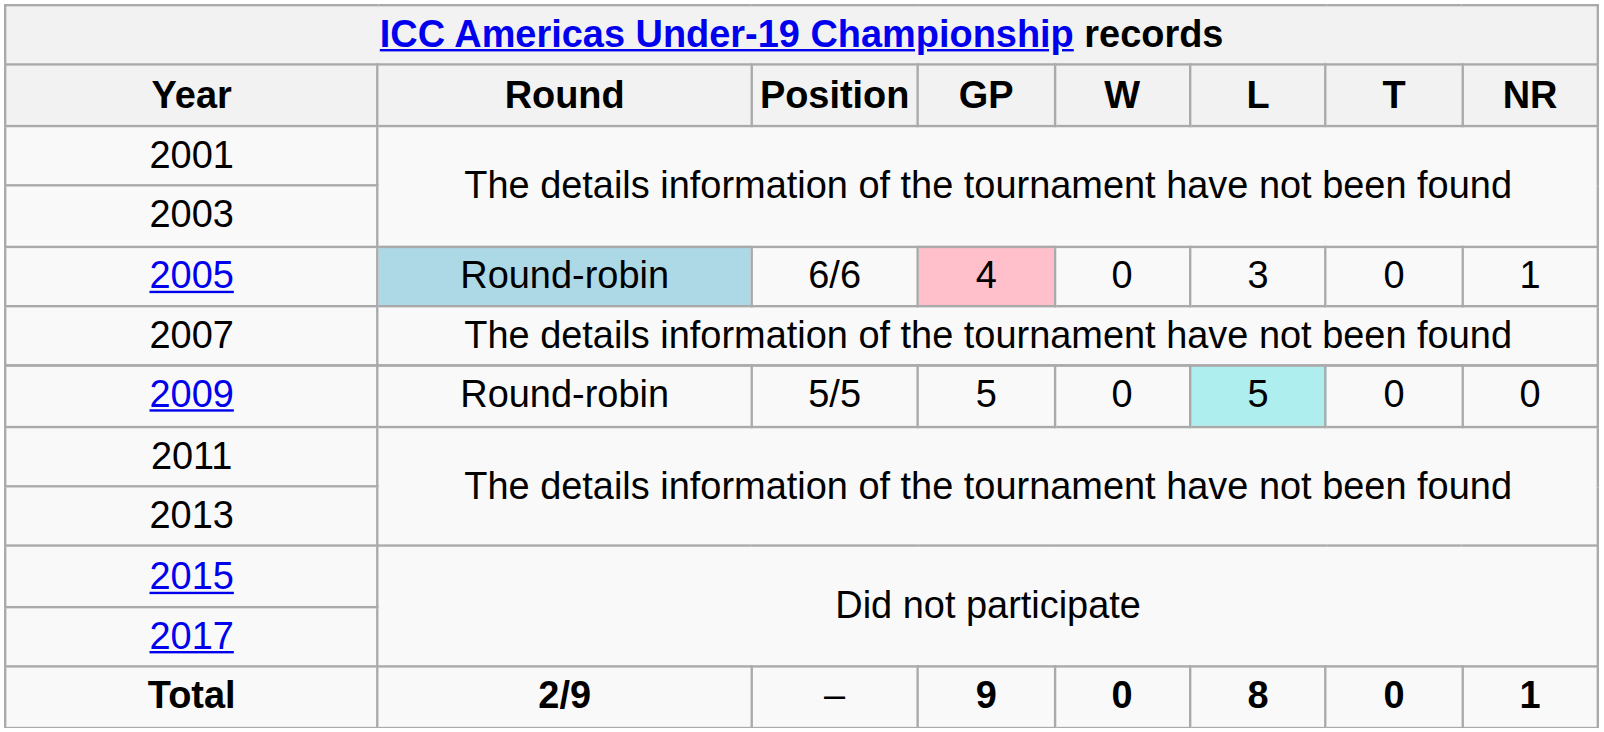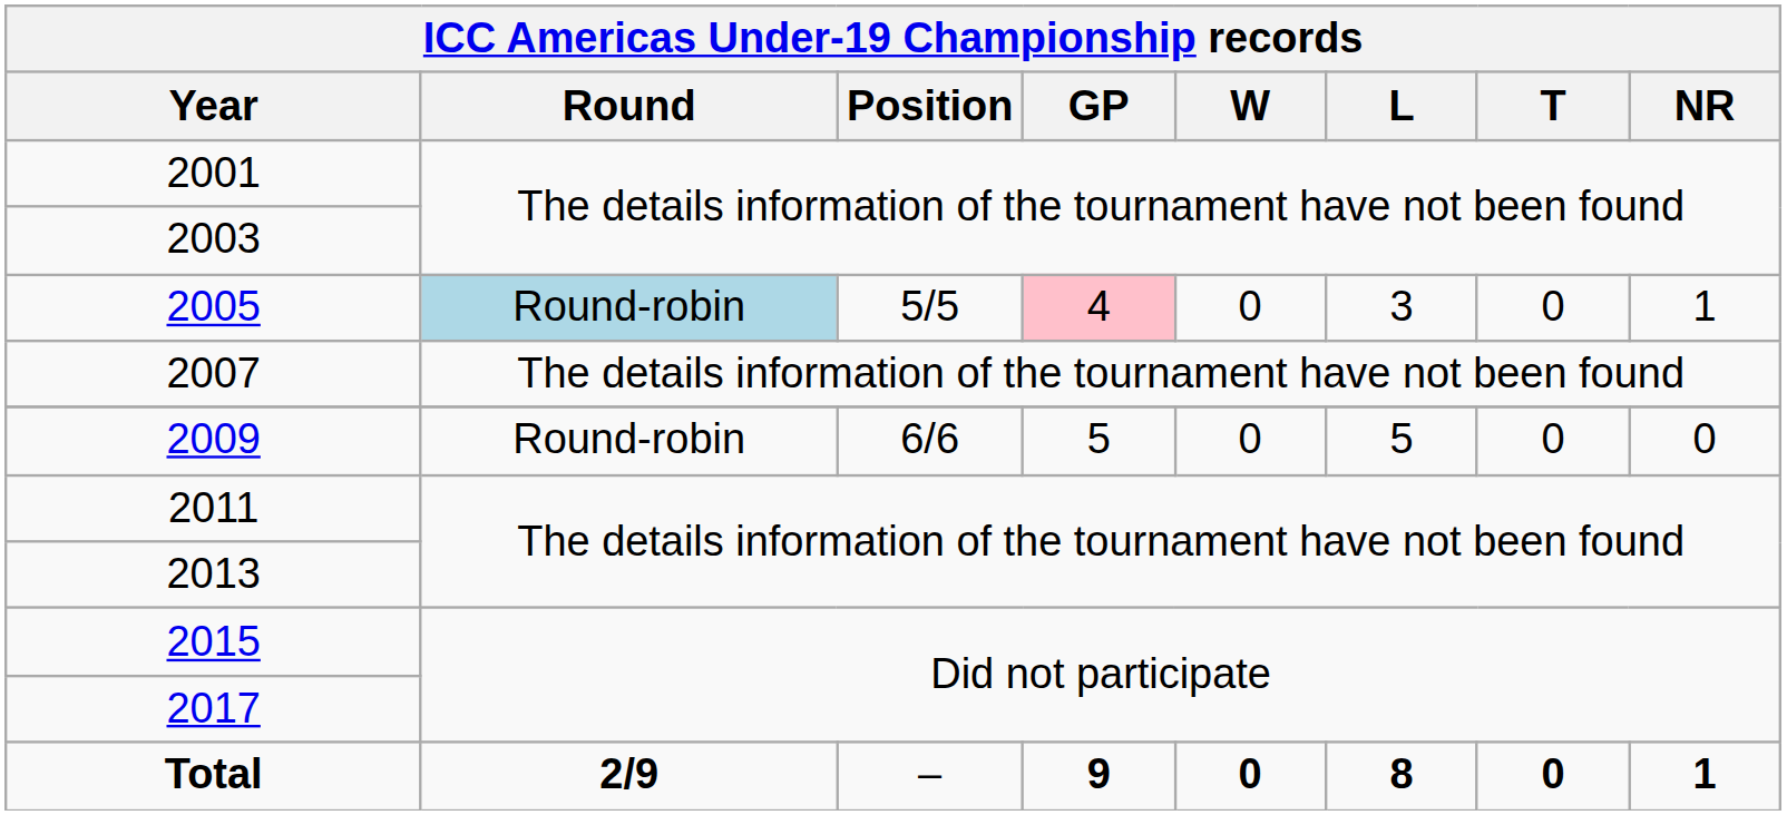 <table class="wikitable" style="text-align: center; width=900px;">
 <tr>
 <th colspan=9><a href='#'>ICC Americas Under-19 Championship</a> records</th>
 </tr>
 <tr>
 <th width=150>Year</th>
 <th width=150>Round</th>
 <th width=50>Position</th>
 <th width=50>GP</th>
 <th width=50>W</th>
 <th width=50>L</th>
 <th width=50>T</th>
 <th width=50>NR</th>
 </tr>
 <tr>
 <td> 2001</td>
 <td colspan=8 rowspan=2>The details information of the tournament have not been found</td>
 </tr>
 <tr>
 <td> 2003</td>
 </tr>
 <tr>
 <td> <a href='#'>2005</a></td>
 <td style="background: lightblue;">Round-robin</td>
-<td>6/6</td>
+<td>5/5</td>
 <td style="background: pink;">4</td>
 <td>0</td>
 <td>3</td>
 <td>0</td>
 <td>1</td>
 </tr>
 <tr>
 <td> 2007</td>
 <td colspan=8 rowspan=1>The details information of the tournament have not been found</td>
 </tr>
 <tr>
 </tr>
 <tr>
 <td> <a href='#'>2009</a></td>
 <td>Round-robin</td>
-<td>5/5</td>
+<td>6/6</td>
 <td>5</td>
 <td>0</td>
-<td style="background: paleturquoise;">5</td>
+<td>5</td>
 <td>0</td>
 <td>0</td>
 </tr>
 <tr>
 <td> 2011</td>
 <td colspan=8 rowspan=2>The details information of the tournament have not been found</td>
 </tr>
 <tr>
 <td> 2013</td>
 </tr>
 <tr>
 <td> <a href='#'>2015</a></td>
 <td colspan=8 rowspan=2>Did not participate</td>
 </tr>
 <tr>
 <td> <a href='#'>2017</a></td>
 </tr>
 <tr>
 <td><strong>Total</strong></td>
 <td><strong>2/9</strong></td>
 <td>–</td>
 <td><strong>9</strong></td>
 <td><strong>0</strong></td>
 <td><strong>8</strong></td>
 <td><strong>0</strong></td>
 <td><strong>1</strong></td>
 </tr>
 </table>
